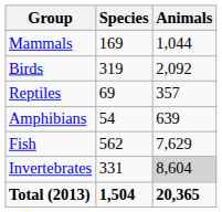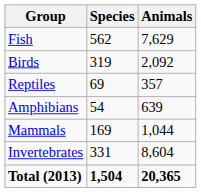 <table class="wikitable sortable" align=right>
 <tr>
 <th>Group</th>
 <th>Species</th>
 <th>Animals</th>
 </tr>
 <tr>
-<td><a href='#'>Mammals</a></td>
-<td>169</td>
-<td>1,044</td>
+<td><a href='#'>Fish</a></td>
+<td>562</td>
+<td>7,629</td>
 </tr>
 <tr>
 <td><a href='#'>Birds</a></td>
 <td>319</td>
 <td>2,092</td>
 </tr>
 <tr>
 <td><a href='#'>Reptiles</a></td>
 <td>69</td>
 <td>357</td>
 </tr>
 <tr>
 <td><a href='#'>Amphibians</a></td>
 <td>54</td>
 <td>639</td>
 </tr>
 <tr>
-<td><a href='#'>Fish</a></td>
-<td>562</td>
-<td>7,629</td>
+<td><a href='#'>Mammals</a></td>
+<td>169</td>
+<td>1,044</td>
 </tr>
 <tr>
 <td><a href='#'>Invertebrates</a></td>
 <td>331</td>
-<td style="background: lightgrey;">8,604</td>
+<td>8,604</td>
 </tr>
 <tr class="sortbottom">
 <td><strong>Total (2013)</strong></td>
 <td><strong>1,504</strong></td>
 <td><strong>20,365</strong></td>
 </tr>
 </table>
